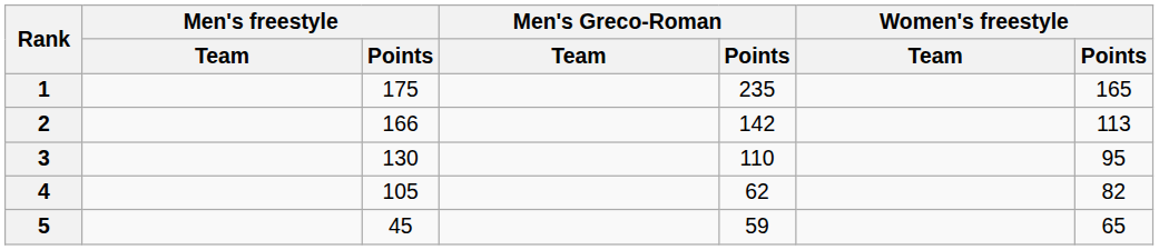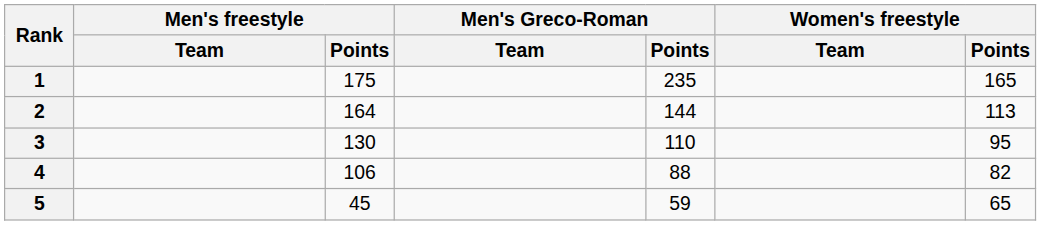 <table class="wikitable" style="text-align:center;">
 <tr>
 <th width=50 rowspan="2">Rank</th>
 <th colspan="2">Men's freestyle</th>
 <th colspan="2">Men's Greco-Roman</th>
 <th colspan="2">Women's freestyle</th>
 </tr>
 <tr>
 <th width=200>Team</th>
 <th width=50>Points</th>
 <th width=200>Team</th>
 <th width=50>Points</th>
 <th width=200>Team</th>
 <th width=50>Points</th>
 </tr>
 <tr>
 <th>1</th>
 <td align=left></td>
 <td>175</td>
 <td align=left></td>
 <td>235</td>
 <td align=left></td>
 <td>165</td>
 </tr>
 <tr>
 <th>2</th>
 <td align=left></td>
-<td>166</td>
+<td>164</td>
 <td align=left></td>
-<td>142</td>
+<td>144</td>
 <td align=left></td>
 <td>113</td>
 </tr>
 <tr>
 <th>3</th>
 <td align=left></td>
 <td>130</td>
 <td align=left></td>
 <td>110</td>
 <td align=left></td>
 <td>95</td>
 </tr>
 <tr>
 <th>4</th>
 <td align=left></td>
-<td>105</td>
+<td>106</td>
 <td align=left></td>
-<td>62</td>
+<td>88</td>
 <td align=left></td>
 <td>82</td>
 </tr>
 <tr>
 <th>5</th>
 <td align=left></td>
 <td>45</td>
 <td align=left></td>
 <td>59</td>
 <td align=left></td>
 <td>65</td>
 </tr>
 </table>
